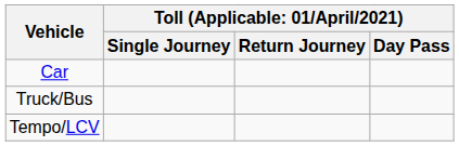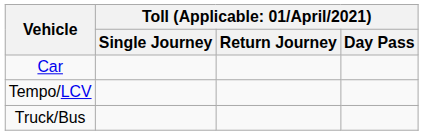 <table style="margin:0 auto; text-align:center;" class="wikitable">
 <tr>
 <th rowspan="2">Vehicle</th>
 <th colspan="3">Toll (Applicable: 01/April/2021)</th>
 </tr>
 <tr>
 <th>Single Journey</th>
 <th>Return Journey</th>
 <th>Day Pass</th>
 </tr>
 <tr>
 <td><a href='#'>Car</a></td>
 <td></td>
 <td></td>
 <td></td>
 </tr>
 <tr>
+<td>Tempo/<a href='#'>LCV</a></td>
+<td></td>
+<td></td>
+<td></td>
+</tr>
+<tr>
 <td>Truck/Bus</td>
 <td></td>
 <td></td>
 <td></td>
 </tr>
-<tr>
-<td>Tempo/<a href='#'>LCV</a></td>
-<td></td>
-<td></td>
-<td></td>
-</tr>
 </table>
